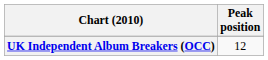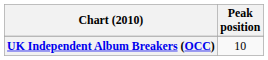 <table class="wikitable sortable plainrowheaders" style="text-align:center;" border="1">
 <tr>
 <th scope="col">Chart (2010)</th>
 <th scope="col">Peak<br>position</th>
 </tr>
 <tr>
 </tr>
 <tr>
 <th scope="row"><a href='#'>UK Independent Album Breakers</a> (<a href='#'>OCC</a>)</th>
-<td>12</td>
+<td>10</td>
 </tr>
 </table>
